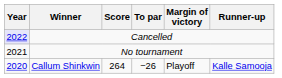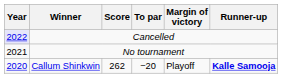 <table class="wikitable" style="font-size:95%">
 <tr>
 <th>Year</th>
 <th>Winner</th>
 <th>Score</th>
 <th>To par</th>
 <th>Margin of<br>victory</th>
 <th>Runner-up</th>
 </tr>
 <tr>
 <td style="background: lavender;"><a href='#'>2022</a></td>
 <td colspan=5 align=center><em>Cancelled</em></td>
 </tr>
 <tr>
 <td>2021</td>
 <td colspan=5 align=center><em>No tournament</em></td>
 </tr>
 <tr>
 <td><a href='#'>2020</a></td>
 <td> <a href='#'>Callum Shinkwin</a></td>
-<td align=center>264</td>
-<td align=center>−26</td>
+<td align=center>262</td>
+<td align=center>−20</td>
 <td>Playoff</td>
-<td> <a href='#'>Kalle Samooja</a></td>
+<td><strong> <a href='#'>Kalle Samooja</a></strong></td>
 </tr>
 </table>
